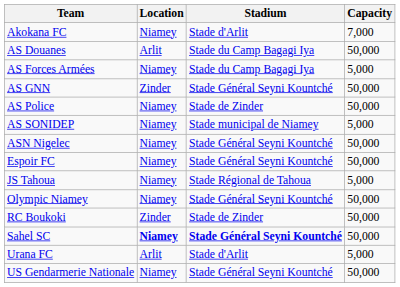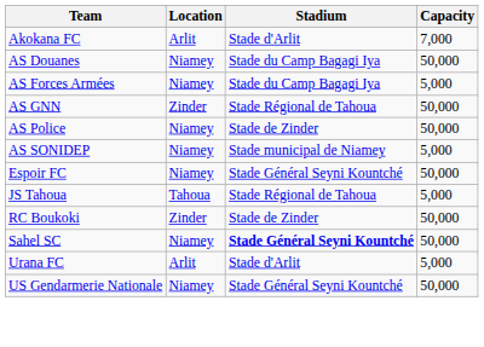 <table class="wikitable sortable">
 <tr>
 <th>Team</th>
 <th>Location</th>
 <th>Stadium</th>
 <th>Capacity</th>
 </tr>
 <tr>
 <td><a href='#'>Akokana FC</a></td>
-<td><a href='#'>Niamey</a></td>
+<td><a href='#'>Arlit</a></td>
 <td><a href='#'>Stade d'Arlit</a></td>
 <td>7,000</td>
 </tr>
 <tr>
 <td><a href='#'>AS Douanes</a></td>
-<td><a href='#'>Arlit</a></td>
+<td><a href='#'>Niamey</a></td>
 <td><a href='#'>Stade du Camp Bagagi Iya</a></td>
 <td>50,000</td>
 </tr>
 <tr>
 <td><a href='#'>AS Forces Armées</a></td>
 <td><a href='#'>Niamey</a></td>
 <td><a href='#'>Stade du Camp Bagagi Iya</a></td>
 <td>5,000</td>
 </tr>
 <tr>
 <td><a href='#'>AS GNN</a></td>
 <td><a href='#'>Zinder</a></td>
-<td><a href='#'>Stade Général Seyni Kountché</a></td>
+<td><a href='#'>Stade Régional de Tahoua</a></td>
 <td>50,000</td>
 </tr>
 <tr>
 <td><a href='#'>AS Police</a></td>
 <td><a href='#'>Niamey</a></td>
 <td><a href='#'>Stade de Zinder</a></td>
 <td>50,000</td>
 </tr>
 <tr>
 <td><a href='#'>AS SONIDEP</a></td>
 <td><a href='#'>Niamey</a></td>
 <td><a href='#'>Stade municipal de Niamey</a></td>
 <td>5,000</td>
 </tr>
 <tr>
-<td><a href='#'>ASN Nigelec</a></td>
-<td><a href='#'>Niamey</a></td>
-<td><a href='#'>Stade Général Seyni Kountché</a></td>
-<td>50,000</td>
-</tr>
-<tr>
 <td><a href='#'>Espoir FC</a></td>
 <td><a href='#'>Niamey</a></td>
 <td><a href='#'>Stade Général Seyni Kountché</a></td>
 <td>50,000</td>
 </tr>
 <tr>
 <td><a href='#'>JS Tahoua</a></td>
-<td><a href='#'>Niamey</a></td>
+<td><a href='#'>Tahoua</a></td>
 <td><a href='#'>Stade Régional de Tahoua</a></td>
 <td>5,000</td>
-</tr>
-<tr>
-<td><a href='#'>Olympic Niamey</a></td>
-<td><a href='#'>Niamey</a></td>
-<td><a href='#'>Stade Général Seyni Kountché</a></td>
-<td>50,000</td>
 </tr>
 <tr>
 <td><a href='#'>RC Boukoki</a></td>
 <td><a href='#'>Zinder</a></td>
 <td><a href='#'>Stade de Zinder</a></td>
 <td>50,000</td>
 </tr>
 <tr>
 <td><a href='#'>Sahel SC</a></td>
-<td><strong><a href='#'>Niamey</a></strong></td>
+<td><a href='#'>Niamey</a></td>
 <td><strong><a href='#'>Stade Général Seyni Kountché</a></strong></td>
 <td>50,000</td>
 </tr>
 <tr>
 <td><a href='#'>Urana FC</a></td>
 <td><a href='#'>Arlit</a></td>
 <td><a href='#'>Stade d'Arlit</a></td>
 <td>5,000</td>
 </tr>
 <tr>
 <td><a href='#'>US Gendarmerie Nationale</a></td>
 <td><a href='#'>Niamey</a></td>
 <td><a href='#'>Stade Général Seyni Kountché</a></td>
 <td>50,000</td>
 </tr>
 </table>
